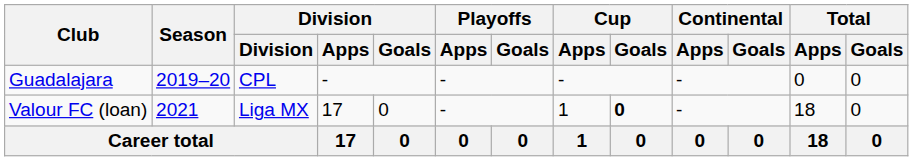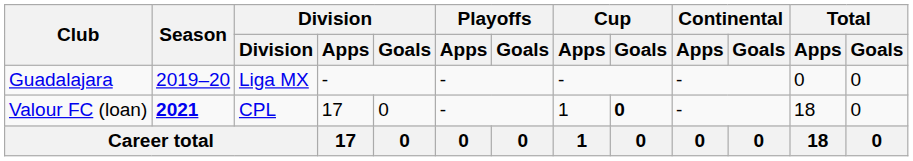 <table class="wikitable">
 <tr>
 <th rowspan="2">Club</th>
 <th rowspan="2">Season</th>
 <th colspan="3">Division</th>
 <th colspan="2">Playoffs</th>
 <th colspan="2">Cup</th>
 <th colspan="2">Continental</th>
 <th colspan="2">Total</th>
 </tr>
 <tr>
 <th>Division</th>
 <th>Apps</th>
 <th>Goals</th>
 <th>Apps</th>
 <th>Goals</th>
 <th>Apps</th>
 <th>Goals</th>
 <th>Apps</th>
 <th>Goals</th>
 <th>Apps</th>
 <th>Goals</th>
 </tr>
 <tr>
 <td><a href='#'>Guadalajara</a></td>
 <td><a href='#'>2019–20</a></td>
-<td><a href='#'>CPL</a></td>
+<td><a href='#'>Liga MX</a></td>
 <td colspan="2">-</td>
 <td colspan="2">-</td>
 <td colspan="2">-</td>
 <td colspan="2">-</td>
 <td>0</td>
 <td>0</td>
 </tr>
 <tr>
 <td><a href='#'>Valour FC</a> (loan)</td>
-<td><a href='#'>2021</a></td>
-<td><a href='#'>Liga MX</a></td>
+<td><strong><a href='#'>2021</a></strong></td>
+<td><a href='#'>CPL</a></td>
 <td>17</td>
 <td>0</td>
 <td colspan="2">-</td>
 <td>1</td>
 <td><strong>0</strong></td>
 <td colspan="2">-</td>
 <td>18</td>
 <td>0</td>
 </tr>
 <tr>
 <th colspan="3">Career total</th>
 <th>17</th>
 <th>0</th>
 <th>0</th>
 <th>0</th>
 <th>1</th>
 <th>0</th>
 <th>0</th>
 <th>0</th>
 <th>18</th>
 <th>0</th>
 </tr>
 </table>
